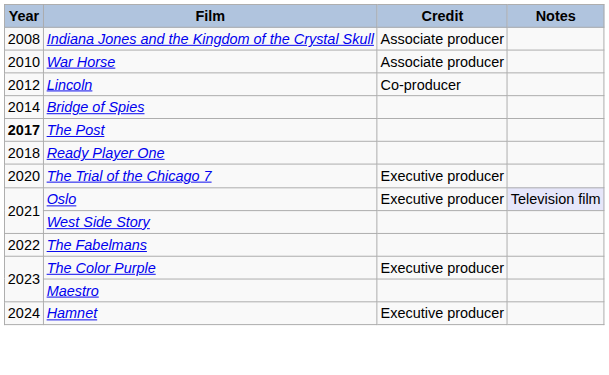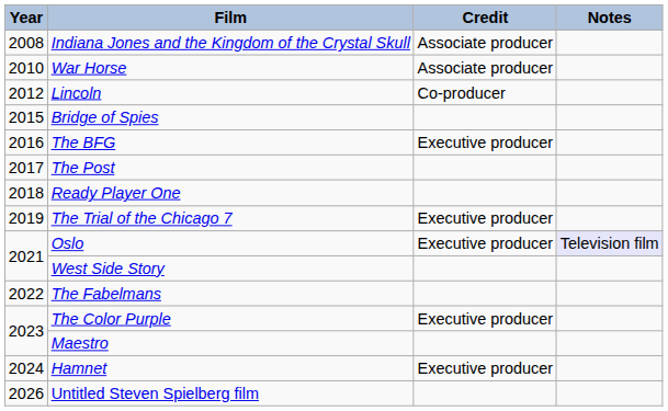 <table class="wikitable" style="font-size:95%;">
 <tr>
 <th style="background:#B0C4DE;">Year</th>
 <th style="background:#B0C4DE;">Film</th>
 <th style="background:#B0C4DE;">Credit</th>
 <th style="background:#B0C4DE;">Notes</th>
 </tr>
 <tr>
 <td>2008</td>
 <td><em><a href='#'>Indiana Jones and the Kingdom of the Crystal Skull</a></em></td>
 <td>Associate producer</td>
 <td></td>
 </tr>
 <tr>
 <td>2010</td>
 <td><em><a href='#'>War Horse</a></em></td>
 <td>Associate producer</td>
 <td></td>
 </tr>
 <tr>
 <td>2012</td>
 <td><em><a href='#'>Lincoln</a></em></td>
 <td>Co-producer</td>
 <td></td>
 </tr>
 <tr>
-<td>2014</td>
+<td>2015</td>
 <td><em><a href='#'>Bridge of Spies</a></em></td>
 <td></td>
 <td></td>
 </tr>
 <tr>
-<td><strong>2017</strong></td>
+<td>2016</td>
+<td><em><a href='#'>The BFG</a></em></td>
+<td>Executive producer</td>
+<td></td>
+</tr>
+<tr>
+<td>2017</td>
 <td><em><a href='#'>The Post</a></em></td>
 <td></td>
 <td></td>
 </tr>
 <tr>
 <td>2018</td>
 <td><em><a href='#'>Ready Player One</a></em></td>
 <td></td>
 <td></td>
 </tr>
 <tr>
-<td>2020</td>
+<td>2019</td>
 <td><em><a href='#'>The Trial of the Chicago 7</a></em></td>
 <td>Executive producer</td>
 <td></td>
 </tr>
 <tr>
 <td rowspan=2>2021</td>
 <td><em><a href='#'>Oslo</a></em></td>
 <td>Executive producer</td>
 <td style="background: lavender;">Television film</td>
 </tr>
 <tr>
 <td><em><a href='#'>West Side Story</a></em></td>
 <td></td>
 <td></td>
 </tr>
 <tr>
 <td>2022</td>
 <td><em><a href='#'>The Fabelmans</a></em></td>
 <td></td>
 <td></td>
 </tr>
 <tr>
 <td rowspan=2>2023</td>
 <td><em><a href='#'>The Color Purple</a></em></td>
 <td>Executive producer</td>
 <td></td>
 </tr>
 <tr>
 <td><em><a href='#'>Maestro</a></em></td>
 <td></td>
 <td></td>
 </tr>
 <tr>
 <td style="text-align:center;">2024</td>
 <td><em><a href='#'>Hamnet</a></em></td>
 <td>Executive producer</td>
 <td></td>
 </tr>
+<tr>
+<td>2026</td>
+<td><a href='#'>Untitled Steven Spielberg film</a></td>
+<td></td>
+<td></td>
+</tr>
 </table>
